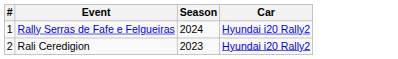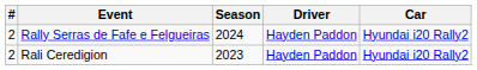 <table class="wikitable">
 <tr>
 <th>#</th>
 <th>Event</th>
 <th>Season</th>
+<th>Driver</th>
 <th>Car</th>
 </tr>
 <tr>
-<td>1</td>
+<td>2</td>
 <td> <a href='#'>Rally Serras de Fafe e Felgueiras</a></td>
 <td>2024</td>
+<td> <a href='#'>Hayden Paddon</a></td>
 <td><a href='#'>Hyundai i20 Rally2</a></td>
 </tr>
 <tr>
 <td>2</td>
 <td> Rali Ceredigion</td>
 <td>2023</td>
+<td> <a href='#'>Hayden Paddon</a></td>
 <td><a href='#'>Hyundai i20 Rally2</a></td>
 </tr>
 </table>
